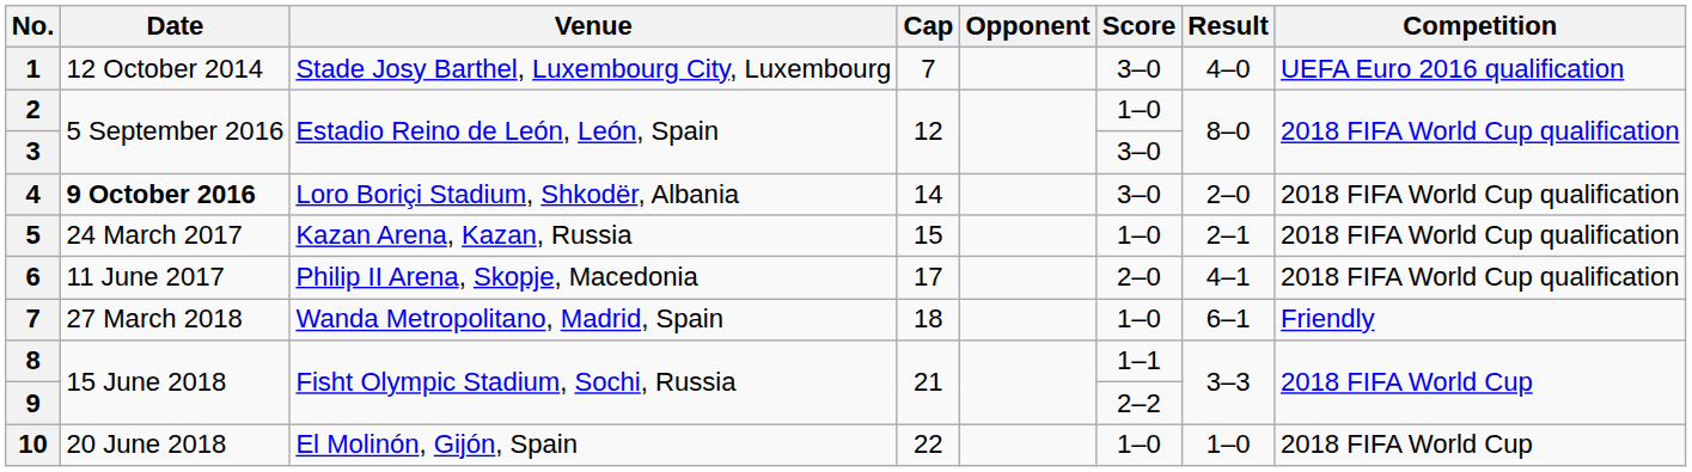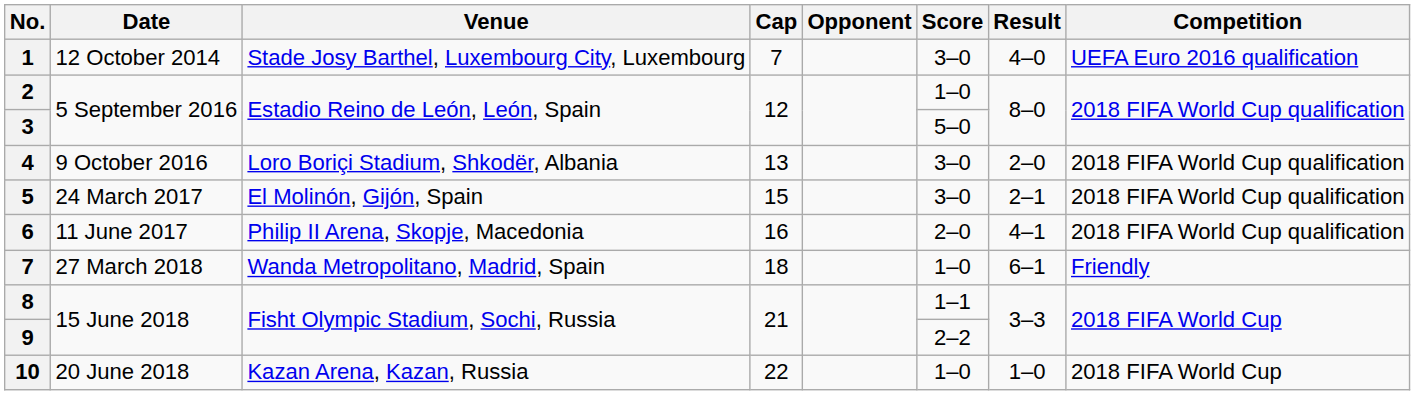 <table class="wikitable sortable plainrowheaders">
 <tr>
 <th scope=col>No.</th>
 <th scope=col data-sort-type=date>Date</th>
 <th scope=col>Venue</th>
 <th scope=col>Cap</th>
 <th scope=col>Opponent</th>
 <th scope=col>Score</th>
 <th scope=col>Result</th>
 <th scope=col>Competition</th>
 </tr>
 <tr>
 <th scope=row>1</th>
 <td>12 October 2014</td>
 <td><a href='#'>Stade Josy Barthel</a>, <a href='#'>Luxembourg City</a>, Luxembourg</td>
 <td align=center>7</td>
 <td></td>
 <td align=center>3–0</td>
 <td align="center">4–0</td>
 <td><a href='#'>UEFA Euro 2016 qualification</a></td>
 </tr>
 <tr>
 <th scope=row>2</th>
 <td rowspan=2>5 September 2016</td>
 <td rowspan=2><a href='#'>Estadio Reino de León</a>, <a href='#'>León</a>, Spain</td>
 <td rowspan=2 align=center>12</td>
 <td rowspan=2></td>
 <td align=center>1–0</td>
 <td rowspan="2" align="center">8–0</td>
 <td rowspan=2><a href='#'>2018 FIFA World Cup qualification</a></td>
 </tr>
 <tr>
 <th scope=row>3</th>
-<td align=center>3–0</td>
+<td align=center>5–0</td>
 </tr>
 <tr>
 <th scope=row>4</th>
-<td><strong>9 October 2016</strong></td>
+<td>9 October 2016</td>
 <td><a href='#'>Loro Boriçi Stadium</a>, <a href='#'>Shkodër</a>, Albania</td>
-<td align=center>14</td>
+<td align=center>13</td>
 <td></td>
 <td align=center>3–0</td>
 <td align="center">2–0</td>
 <td>2018 FIFA World Cup qualification</td>
 </tr>
 <tr>
 <th scope=row>5</th>
 <td>24 March 2017</td>
-<td><a href='#'>Kazan Arena</a>, <a href='#'>Kazan</a>, Russia</td>
+<td><a href='#'>El Molinón</a>, <a href='#'>Gijón</a>, Spain</td>
 <td align=center>15</td>
 <td></td>
-<td align=center>1–0</td>
+<td align=center>3–0</td>
 <td align="center">2–1</td>
 <td>2018 FIFA World Cup qualification</td>
 </tr>
 <tr>
 <th scope=row>6</th>
 <td>11 June 2017</td>
 <td><a href='#'>Philip II Arena</a>, <a href='#'>Skopje</a>, Macedonia</td>
-<td align=center>17</td>
+<td align=center>16</td>
 <td></td>
 <td align=center>2–0</td>
 <td align="center">4–1</td>
 <td>2018 FIFA World Cup qualification</td>
 </tr>
 <tr>
 <th scope=row>7</th>
 <td>27 March 2018</td>
 <td><a href='#'>Wanda Metropolitano</a>, <a href='#'>Madrid</a>, Spain</td>
 <td align=center>18</td>
 <td></td>
 <td align=center>1–0</td>
 <td align="center">6–1</td>
 <td><a href='#'>Friendly</a></td>
 </tr>
 <tr>
 <th scope=row>8</th>
 <td rowspan=2>15 June 2018</td>
 <td rowspan=2><a href='#'>Fisht Olympic Stadium</a>, <a href='#'>Sochi</a>, Russia</td>
 <td rowspan=2 align=center>21</td>
 <td rowspan=2></td>
 <td align=center>1–1</td>
 <td rowspan="2" align="center">3–3</td>
 <td rowspan=2><a href='#'>2018 FIFA World Cup</a></td>
 </tr>
 <tr>
 <th scope=row>9</th>
 <td align=center>2–2</td>
 </tr>
 <tr>
 <th scope=row>10</th>
 <td>20 June 2018</td>
-<td><a href='#'>El Molinón</a>, <a href='#'>Gijón</a>, Spain</td>
+<td><a href='#'>Kazan Arena</a>, <a href='#'>Kazan</a>, Russia</td>
 <td align=center>22</td>
 <td></td>
 <td align=center>1–0</td>
 <td align="center">1–0</td>
 <td>2018 FIFA World Cup</td>
 </tr>
 </table>
